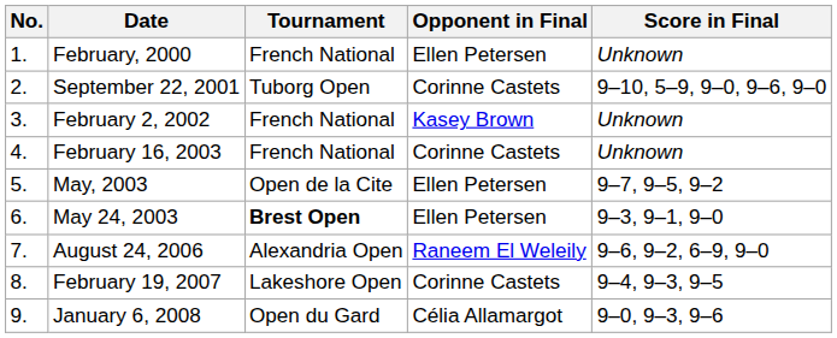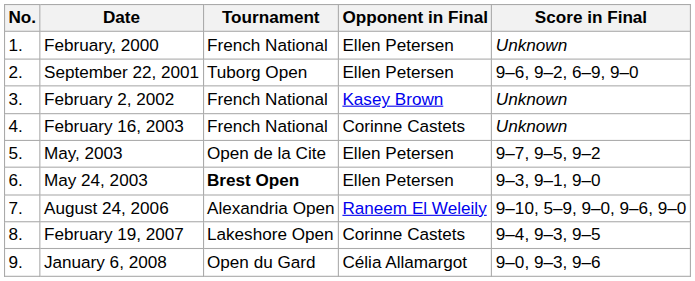 <table class="sortable wikitable">
 <tr>
 <th>No.</th>
 <th>Date</th>
 <th>Tournament</th>
 <th>Opponent in Final</th>
 <th>Score in Final</th>
 </tr>
 <tr style="background:White;">
 <td>1.</td>
 <td>February, 2000</td>
 <td>French National</td>
 <td> Ellen Petersen</td>
 <td><em>Unknown</em></td>
 </tr>
 <tr style="background:White;">
 <td>2.</td>
 <td>September 22, 2001</td>
 <td>Tuborg Open</td>
-<td> Corinne Castets</td>
-<td>9–10, 5–9, 9–0, 9–6, 9–0</td>
+<td> Ellen Petersen</td>
+<td>9–6, 9–2, 6–9, 9–0</td>
 </tr>
 <tr style="background:White;">
 <td>3.</td>
 <td>February 2, 2002</td>
 <td>French National</td>
 <td> <a href='#'>Kasey Brown</a></td>
 <td><em>Unknown</em></td>
 </tr>
 <tr style="background:White;">
 <td>4.</td>
 <td>February 16, 2003</td>
 <td>French National</td>
 <td> Corinne Castets</td>
 <td><em>Unknown</em></td>
 </tr>
 <tr style="background:White;">
 <td>5.</td>
 <td>May, 2003</td>
 <td>Open de la Cite</td>
 <td> Ellen Petersen</td>
 <td>9–7, 9–5, 9–2</td>
 </tr>
 <tr style="background:White;">
 <td>6.</td>
 <td>May 24, 2003</td>
 <td><strong>Brest Open</strong></td>
 <td> Ellen Petersen</td>
 <td>9–3, 9–1, 9–0</td>
 </tr>
 <tr style="background:White;">
 <td>7.</td>
 <td>August 24, 2006</td>
 <td>Alexandria Open</td>
 <td> <a href='#'>Raneem El Weleily</a></td>
-<td>9–6, 9–2, 6–9, 9–0</td>
+<td>9–10, 5–9, 9–0, 9–6, 9–0</td>
 </tr>
 <tr style="background:White;">
 <td>8.</td>
 <td>February 19, 2007</td>
 <td>Lakeshore Open</td>
 <td> Corinne Castets</td>
 <td>9–4, 9–3, 9–5</td>
 </tr>
 <tr style="background:White;">
 <td>9.</td>
 <td>January 6, 2008</td>
 <td>Open du Gard</td>
 <td> Célia Allamargot</td>
 <td>9–0, 9–3, 9–6</td>
 </tr>
 </table>
